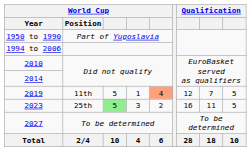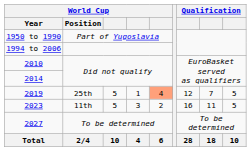 <table class="wikitable" style="text-align: center;font-size:90%;">
 <tr>
 <th colspan=5><a href='#'>World Cup</a></th>
 <th rowspan=10></th>
 <th colspan=3><a href='#'>Qualification</a></th>
 </tr>
 <tr>
 <th>Year</th>
 <th>Position</th>
 <th width=30></th>
 <th width=30></th>
 <th width=30></th>
 <th width=30></th>
 <th width=30></th>
 <th width=30></th>
 </tr>
 <tr>
 <td><a href='#'>1950</a> to <a href='#'>1990</a></td>
 <td colspan=4><em>Part of <a href='#'>Yugoslavia</a></em></td>
 </tr>
 <tr>
 <td><a href='#'>1994</a> to <a href='#'>2006</a></td>
 <td colspan=4></td>
 </tr>
 <tr>
 <td> <a href='#'>2010</a></td>
 <td colspan=4 rowspan=2><em>Did not qualify</em></td>
 <td colspan=3 rowspan=2><em>EuroBasket served<br>as qualifiers</em></td>
 </tr>
 <tr>
 <td> <a href='#'>2014</a></td>
 </tr>
 <tr>
 <td> <a href='#'>2019</a></td>
-<td>11th</td>
+<td>25th</td>
 <td>5</td>
 <td>1</td>
 <td style="background: lightsalmon;">4</td>
 <td>12</td>
 <td>7</td>
 <td>5</td>
 </tr>
 <tr>
 <td> <a href='#'>2023</a></td>
-<td>25th</td>
-<td style="background: lightgreen;">5</td>
+<td>11th</td>
+<td>5</td>
 <td>3</td>
 <td>2</td>
 <td>16</td>
 <td>11</td>
 <td>5</td>
 </tr>
 <tr>
 <td> <a href='#'>2027</a></td>
 <td colspan=4><em>To be determined</em></td>
 <td colspan=3><em>To be determined</em></td>
 </tr>
 <tr>
 <th>Total</th>
 <th>2/4</th>
 <th>10</th>
 <th>4</th>
 <th>6</th>
 <th>28</th>
 <th>18</th>
 <th>10</th>
 </tr>
 </table>
